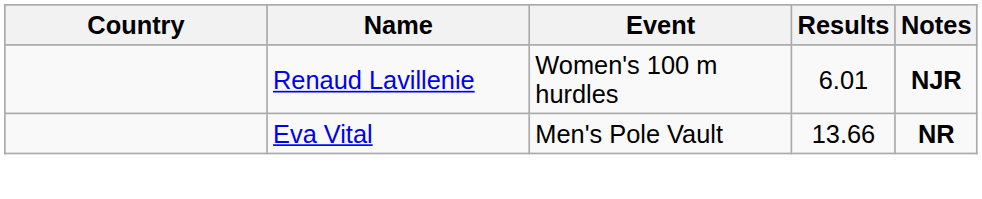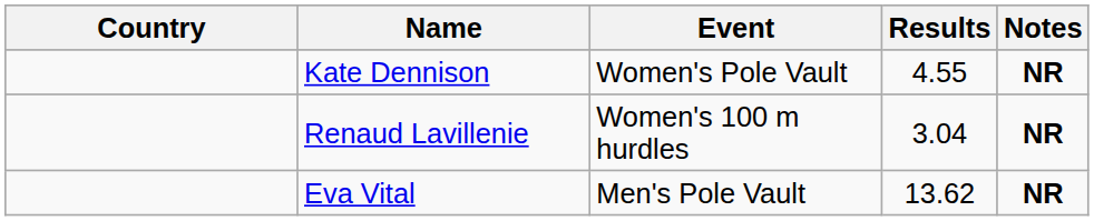 <table class="wikitable" style="text-align: center; font-size:95%">
 <tr>
 <th width="150">Country</th>
 <th width="150">Name</th>
 <th width="150">Event</th>
 <th width="25">Results</th>
 <th width="25">Notes</th>
 </tr>
 <tr>
 <td align="left"></td>
+<td align="left"><a href='#'>Kate Dennison</a></td>
+<td align="left">Women's Pole Vault</td>
+<td>4.55</td>
+<td><strong>NR</strong></td>
+</tr>
+<tr>
+<td align="left"></td>
 <td align="left"><a href='#'>Renaud Lavillenie</a></td>
 <td align="left">Women's 100 m hurdles</td>
-<td>6.01</td>
-<td><strong>NJR</strong></td>
+<td>3.04</td>
+<td><strong>NR</strong></td>
 </tr>
 <tr>
 <td align="left"></td>
 <td align="left"><a href='#'>Eva Vital</a></td>
 <td align="left">Men's Pole Vault</td>
-<td>13.66</td>
+<td>13.62</td>
 <td><strong>NR</strong></td>
 </tr>
 </table>
